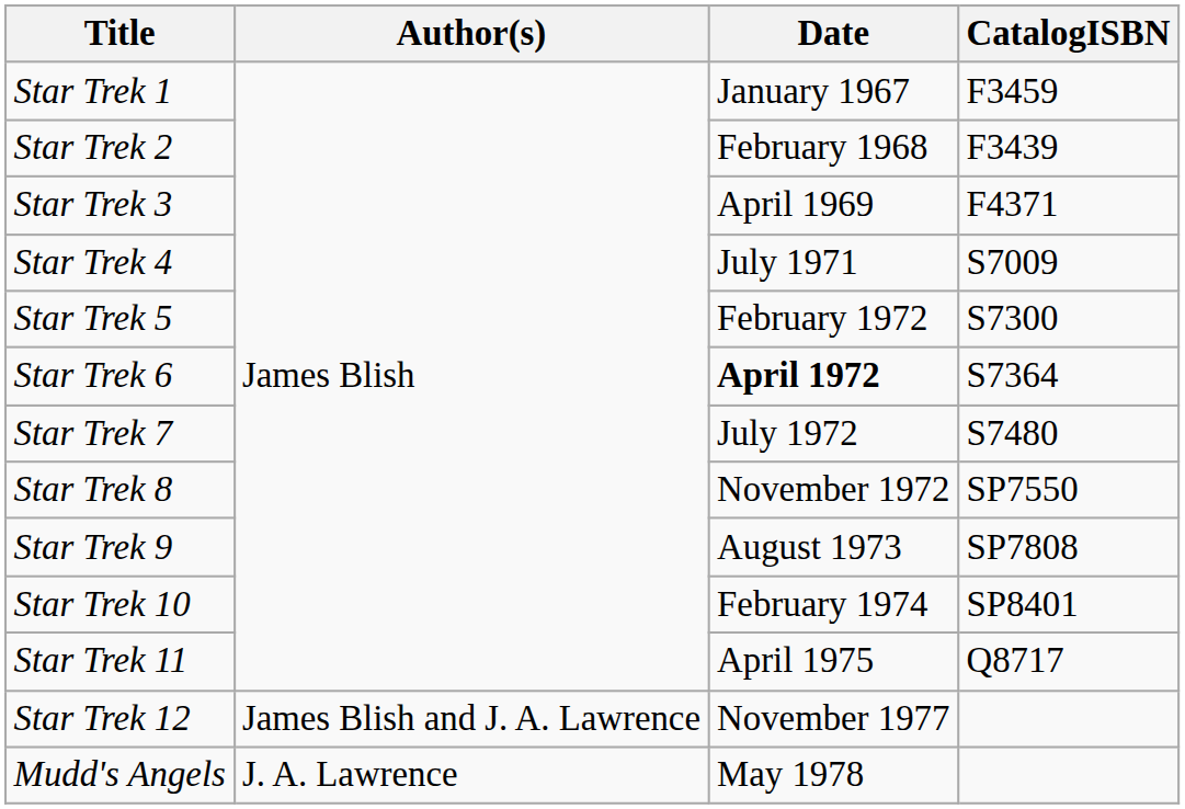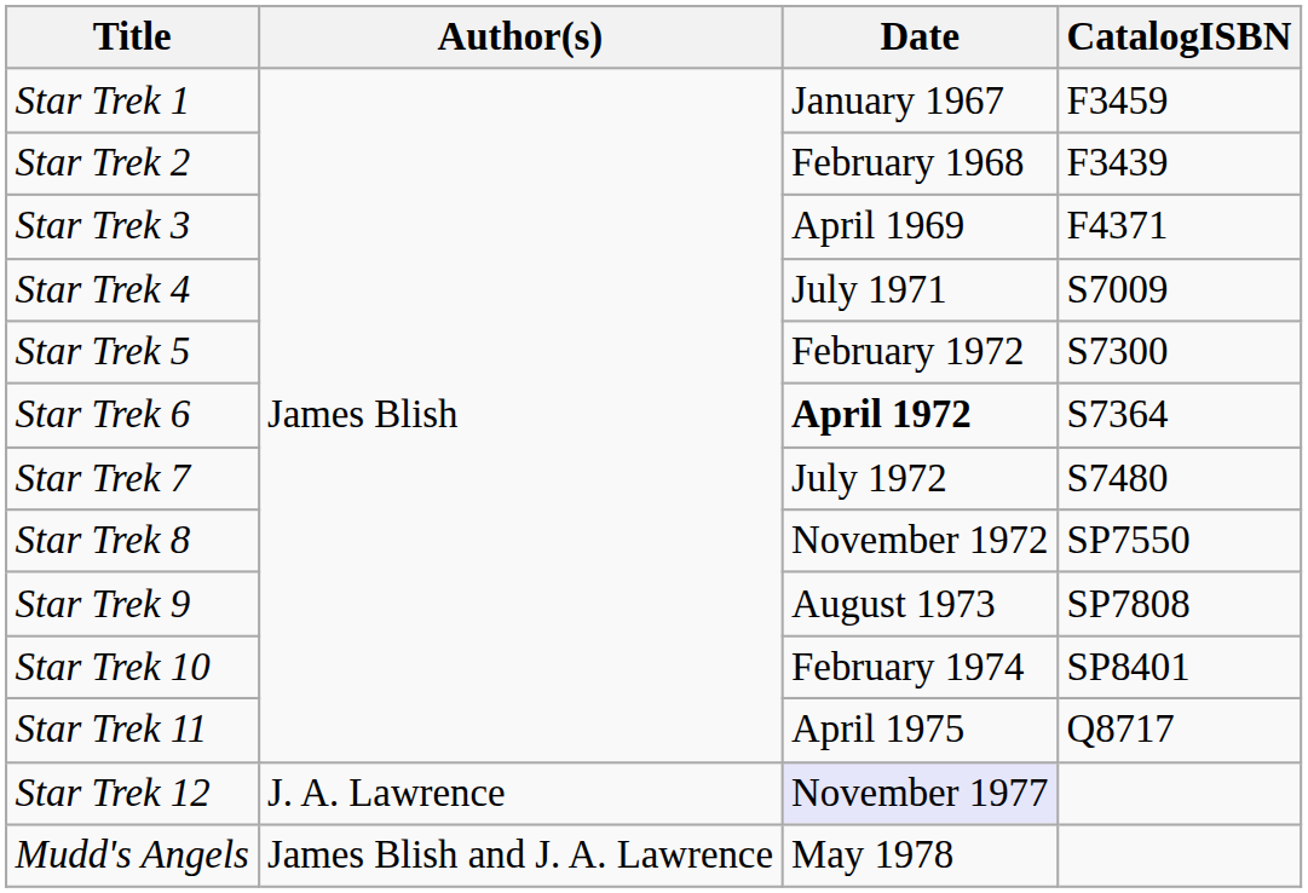 <table class="wikitable">
 <tr>
 <th>Title</th>
 <th>Author(s)</th>
 <th>Date</th>
 <th>CatalogISBN</th>
 </tr>
 <tr>
 <td><em>Star Trek 1</em></td>
 <td rowspan="11">James Blish</td>
 <td>January 1967</td>
 <td>F3459</td>
 </tr>
 <tr>
 <td><em>Star Trek 2</em></td>
 <td>February 1968</td>
 <td>F3439</td>
 </tr>
 <tr>
 <td><em>Star Trek 3</em></td>
 <td>April 1969</td>
 <td>F4371</td>
 </tr>
 <tr>
 <td><em>Star Trek 4</em></td>
 <td>July 1971</td>
 <td>S7009</td>
 </tr>
 <tr>
 <td><em>Star Trek 5</em></td>
 <td>February 1972</td>
 <td>S7300</td>
 </tr>
 <tr>
 <td><em>Star Trek 6</em></td>
 <td><strong>April 1972</strong></td>
 <td>S7364</td>
 </tr>
 <tr>
 <td><em>Star Trek 7</em></td>
 <td>July 1972</td>
 <td>S7480</td>
 </tr>
 <tr>
 <td><em>Star Trek 8</em></td>
 <td>November 1972</td>
 <td>SP7550</td>
 </tr>
 <tr>
 <td><em>Star Trek 9</em></td>
 <td>August 1973</td>
 <td>SP7808</td>
 </tr>
 <tr>
 <td><em>Star Trek 10</em></td>
 <td>February 1974</td>
 <td>SP8401</td>
 </tr>
 <tr>
 <td><em>Star Trek 11</em></td>
 <td>April 1975</td>
 <td>Q8717</td>
 </tr>
 <tr>
 <td><em>Star Trek 12</em></td>
-<td>James Blish and J. A. Lawrence</td>
-<td>November 1977</td>
+<td>J. A. Lawrence</td>
+<td style="background: lavender;">November 1977</td>
 <td></td>
 </tr>
 <tr>
 <td><em>Mudd's Angels</em></td>
-<td>J. A. Lawrence</td>
+<td>James Blish and J. A. Lawrence</td>
 <td>May 1978</td>
 <td></td>
 </tr>
 </table>
